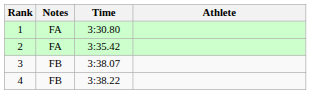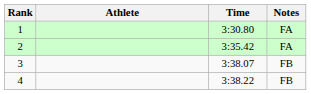 <table class=wikitable style="text-align:center">
 <tr>
 <th width=40>Rank</th>
+<th width=250>Athlete</th>
+<th width=80>Time</th>
 <th width=50>Notes</th>
-<th width=80>Time</th>
-<th width=250>Athlete</th>
 </tr>
 <tr bgcolor="ccffcc">
 <td>1</td>
+<td align=left></td>
+<td>3:30.80</td>
 <td>FA</td>
-<td>3:30.80</td>
-<td align=left></td>
 </tr>
 <tr bgcolor="ccffcc">
 <td>2</td>
+<td align=left></td>
+<td>3:35.42</td>
 <td>FA</td>
-<td>3:35.42</td>
-<td align=left></td>
 </tr>
 <tr>
 <td>3</td>
+<td align=left></td>
+<td>3:38.07</td>
 <td>FB</td>
-<td>3:38.07</td>
-<td align=left></td>
 </tr>
 <tr>
 <td>4</td>
+<td align=left></td>
+<td>3:38.22</td>
 <td>FB</td>
-<td>3:38.22</td>
-<td align=left></td>
 </tr>
 </table>
